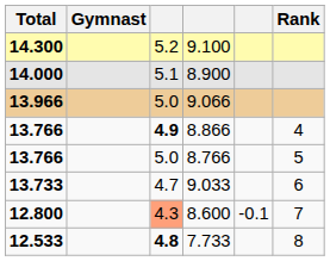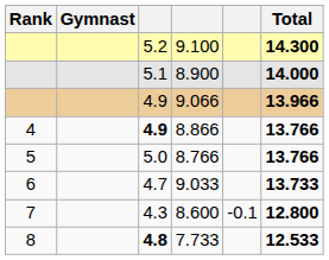 <table style="text-align:center;" class="wikitable sortable">
 <tr>
-<th>Total</th>
+<th>Rank</th>
 <th>Gymnast</th>
 <th><small></small></th>
 <th><small></small></th>
 <th><small></small></th>
-<th>Rank</th>
+<th>Total</th>
 </tr>
 <tr style="background:#fffcaf;">
-<td><strong>14.300</strong></td>
+<td></td>
 <td align=left></td>
 <td>5.2</td>
 <td>9.100</td>
 <td></td>
-<td></td>
+<td><strong>14.300</strong></td>
 </tr>
 <tr style="background:#e5e5e5;">
-<td><strong>14.000</strong></td>
+<td></td>
 <td align=left></td>
 <td>5.1</td>
 <td>8.900</td>
 <td></td>
-<td></td>
+<td><strong>14.000</strong></td>
 </tr>
 <tr style="background:#ec9;">
-<td><strong>13.966</strong></td>
+<td></td>
 <td align=left></td>
-<td>5.0</td>
+<td>4.9</td>
 <td>9.066</td>
 <td></td>
-<td></td>
+<td><strong>13.966</strong></td>
 </tr>
 <tr>
-<td><strong>13.766</strong></td>
+<td>4</td>
 <td align=left></td>
 <td><strong>4.9</strong></td>
 <td>8.866</td>
 <td></td>
-<td>4</td>
+<td><strong>13.766</strong></td>
 </tr>
 <tr>
-<td><strong>13.766</strong></td>
+<td>5</td>
 <td align=left></td>
 <td>5.0</td>
 <td>8.766</td>
 <td></td>
-<td>5</td>
+<td><strong>13.766</strong></td>
 </tr>
 <tr>
-<td><strong>13.733</strong></td>
+<td>6</td>
 <td align=left></td>
 <td>4.7</td>
 <td>9.033</td>
 <td></td>
-<td>6</td>
+<td><strong>13.733</strong></td>
 </tr>
 <tr>
-<td><strong>12.800</strong></td>
+<td>7</td>
 <td align=left></td>
-<td style="background: lightsalmon;">4.3</td>
+<td>4.3</td>
 <td>8.600</td>
 <td>-0.1</td>
-<td>7</td>
+<td><strong>12.800</strong></td>
 </tr>
 <tr>
-<td><strong>12.533</strong></td>
+<td>8</td>
 <td align=left></td>
 <td><strong>4.8</strong></td>
 <td>7.733</td>
 <td></td>
-<td>8</td>
+<td><strong>12.533</strong></td>
 </tr>
 </table>
